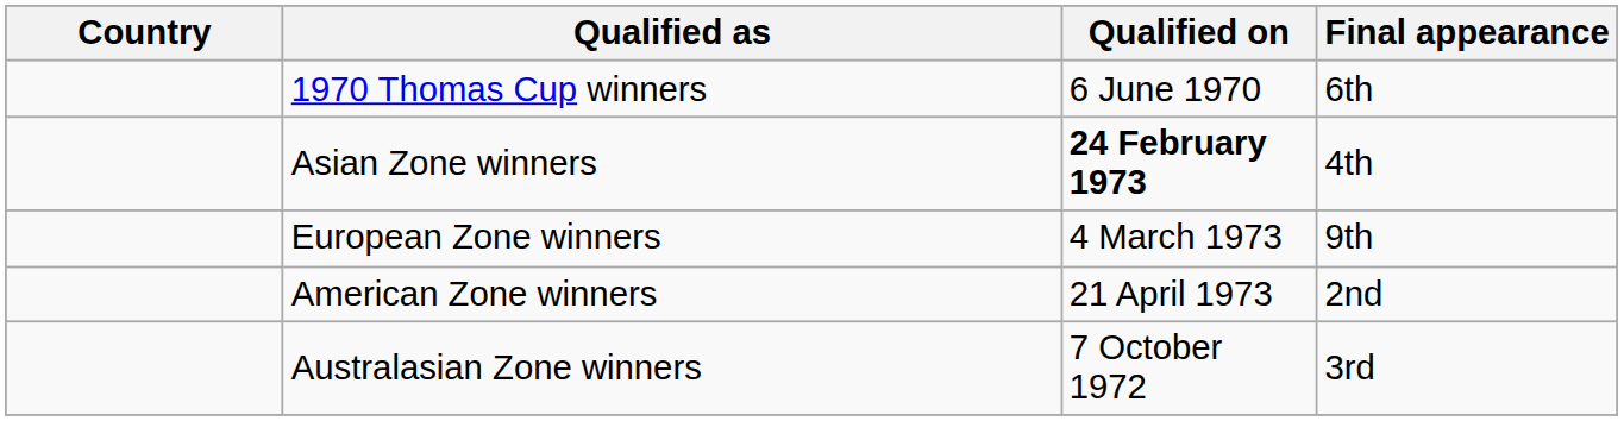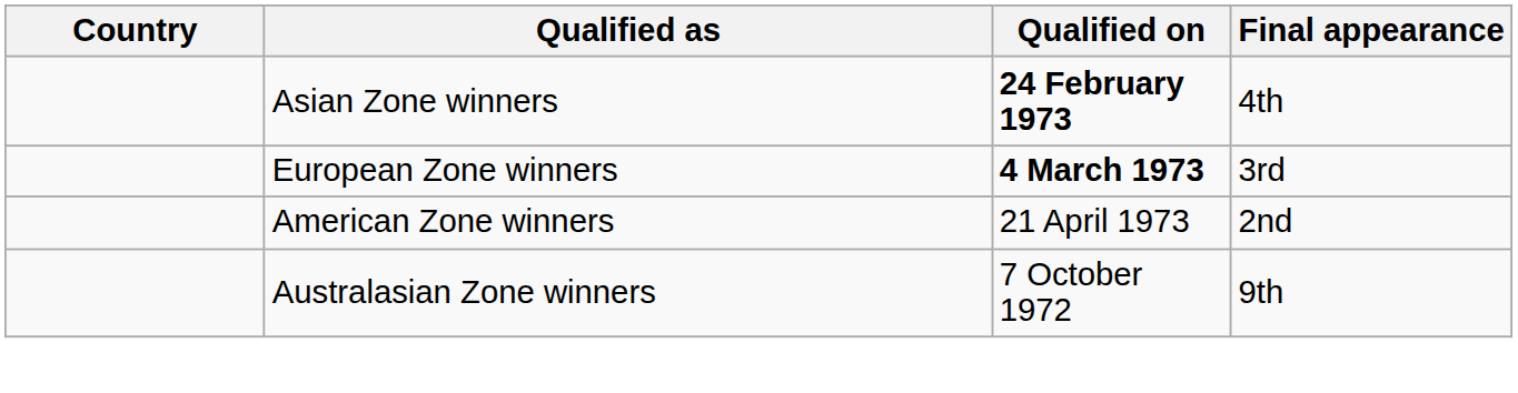 <table class="sortable wikitable">
 <tr>
 <th width="120">Country</th>
 <th width="350">Qualified as</th>
 <th width="110">Qualified on</th>
 <th>Final appearance</th>
-</tr>
-<tr>
-<td></td>
-<td><a href='#'>1970 Thomas Cup</a> winners</td>
-<td>6 June 1970</td>
-<td>6th</td>
 </tr>
 <tr>
 <td></td>
 <td>Asian Zone winners</td>
 <td><strong>24 February 1973</strong></td>
 <td>4th</td>
 </tr>
 <tr>
 <td></td>
 <td>European Zone winners</td>
-<td>4 March 1973</td>
-<td>9th</td>
+<td><strong>4 March 1973</strong></td>
+<td>3rd</td>
 </tr>
 <tr>
 <td></td>
 <td>American Zone winners</td>
 <td>21 April 1973</td>
 <td>2nd</td>
 </tr>
 <tr>
 <td></td>
 <td>Australasian Zone winners</td>
 <td>7 October 1972</td>
-<td>3rd</td>
+<td>9th</td>
 </tr>
 </table>
